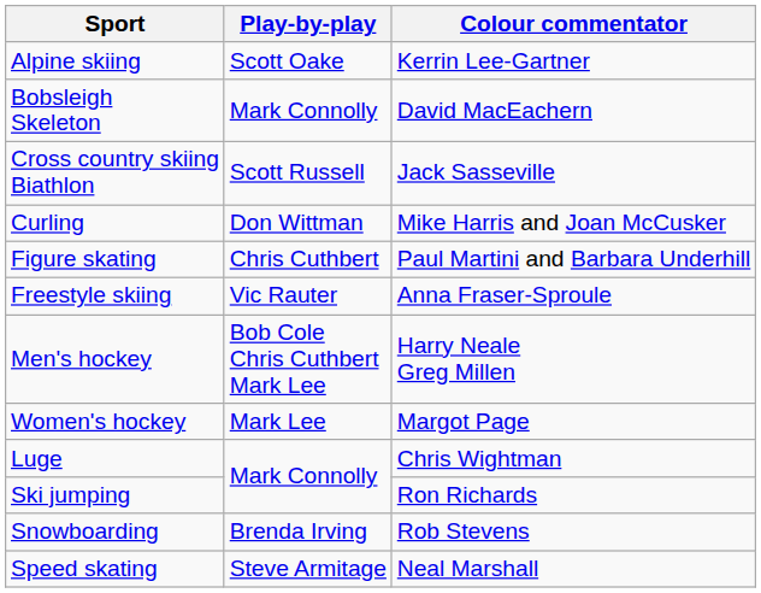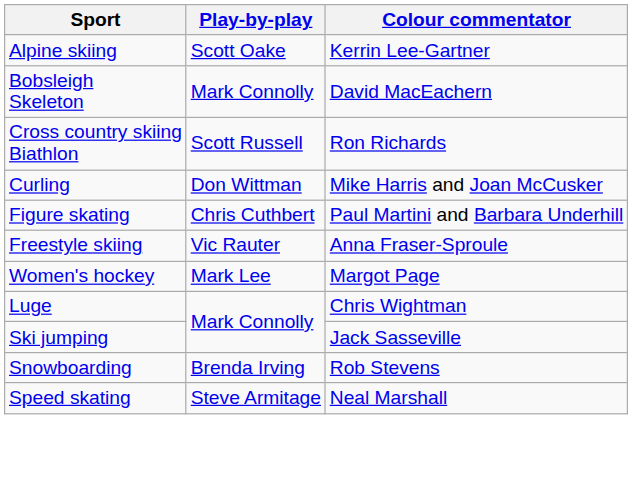 <table class="wikitable">
 <tr>
 <th>Sport</th>
 <th><a href='#'>Play-by-play</a></th>
 <th><a href='#'>Colour commentator</a></th>
 </tr>
 <tr>
 <td><a href='#'>Alpine skiing</a></td>
 <td><a href='#'>Scott Oake</a></td>
 <td><a href='#'>Kerrin Lee-Gartner</a></td>
 </tr>
 <tr>
 <td><a href='#'>Bobsleigh</a> <br><a href='#'>Skeleton</a></td>
 <td><a href='#'>Mark Connolly</a></td>
 <td><a href='#'>David MacEachern</a></td>
 </tr>
 <tr>
 <td><a href='#'>Cross country skiing</a> <br><a href='#'>Biathlon</a></td>
 <td><a href='#'>Scott Russell</a></td>
-<td><a href='#'>Jack Sasseville</a></td>
+<td><a href='#'>Ron Richards</a></td>
 </tr>
 <tr>
 <td><a href='#'>Curling</a></td>
 <td><a href='#'>Don Wittman</a></td>
 <td><a href='#'>Mike Harris</a> and <a href='#'>Joan McCusker</a></td>
 </tr>
 <tr>
 <td><a href='#'>Figure skating</a></td>
 <td><a href='#'>Chris Cuthbert</a></td>
 <td><a href='#'>Paul Martini</a> and <a href='#'>Barbara Underhill</a></td>
 </tr>
 <tr>
 <td><a href='#'>Freestyle skiing</a></td>
 <td><a href='#'>Vic Rauter</a></td>
 <td><a href='#'>Anna Fraser-Sproule</a></td>
 </tr>
 <tr>
-<td><a href='#'>Men's hockey</a></td>
-<td><a href='#'>Bob Cole</a><br><a href='#'>Chris Cuthbert</a><br><a href='#'>Mark Lee</a></td>
-<td><a href='#'>Harry Neale</a><br><a href='#'>Greg Millen</a></td>
-</tr>
-<tr>
 <td><a href='#'>Women's hockey</a></td>
 <td><a href='#'>Mark Lee</a></td>
 <td><a href='#'>Margot Page</a></td>
 </tr>
 <tr>
 <td><a href='#'>Luge</a></td>
 <td rowspan="2"><a href='#'>Mark Connolly</a></td>
 <td><a href='#'>Chris Wightman</a></td>
 </tr>
 <tr>
 <td><a href='#'>Ski jumping</a></td>
-<td><a href='#'>Ron Richards</a></td>
+<td><a href='#'>Jack Sasseville</a></td>
 </tr>
 <tr>
 <td><a href='#'>Snowboarding</a></td>
 <td><a href='#'>Brenda Irving</a></td>
 <td><a href='#'>Rob Stevens</a></td>
 </tr>
 <tr>
 <td><a href='#'>Speed skating</a></td>
 <td><a href='#'>Steve Armitage</a></td>
 <td><a href='#'>Neal Marshall</a></td>
 </tr>
 </table>
